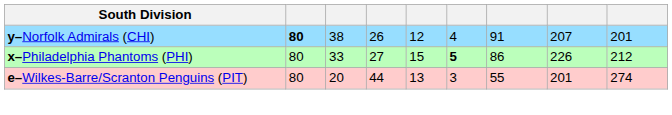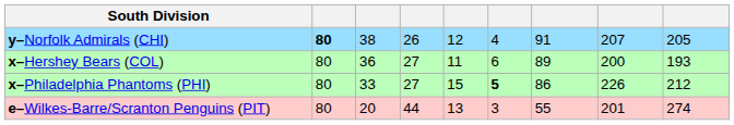 <table class="wikitable" style="width:50em">
 <tr>
 <th width="35%">South Division</th>
 <th width="5%"></th>
 <th width="5%"></th>
 <th width="5%"></th>
 <th width="5%"></th>
 <th width="5%"></th>
 <th width="7.5%"></th>
 <th width="7.5%"></th>
 <th width="7.5%"></th>
 </tr>
 <tr bgcolor="#97DEFF">
 <td><strong>y–</strong><a href='#'>Norfolk Admirals</a> (<a href='#'>CHI</a>)</td>
 <td><strong>80</strong></td>
 <td>38</td>
 <td>26</td>
 <td>12</td>
 <td>4</td>
 <td>91</td>
 <td>207</td>
-<td>201</td>
+<td>205</td>
+</tr>
+<tr bgcolor="#bbffbb">
+<td><strong>x–</strong><a href='#'>Hershey Bears</a> (<a href='#'>COL</a>)</td>
+<td>80</td>
+<td>36</td>
+<td>27</td>
+<td>11</td>
+<td>6</td>
+<td>89</td>
+<td>200</td>
+<td>193</td>
 </tr>
 <tr bgcolor="#bbffbb">
 <td><strong>x–</strong><a href='#'>Philadelphia Phantoms</a> (<a href='#'>PHI</a>)</td>
 <td>80</td>
 <td>33</td>
 <td>27</td>
 <td>15</td>
 <td><strong>5</strong></td>
 <td>86</td>
 <td>226</td>
 <td>212</td>
 </tr>
 <tr bgcolor="#ffcccc">
 <td><strong>e–</strong><a href='#'>Wilkes-Barre/Scranton Penguins</a> (<a href='#'>PIT</a>)</td>
 <td>80</td>
 <td>20</td>
 <td>44</td>
 <td>13</td>
 <td>3</td>
 <td>55</td>
 <td>201</td>
 <td>274</td>
 </tr>
 </table>
